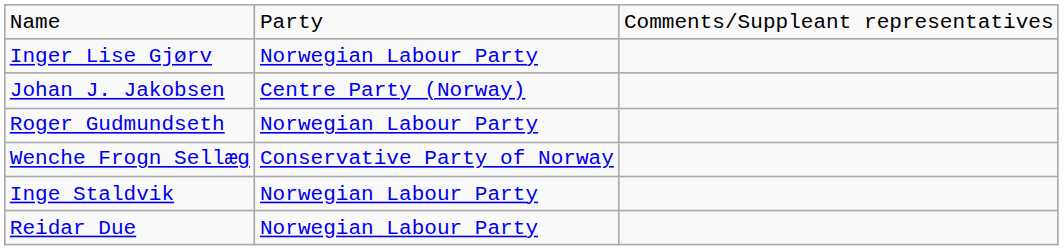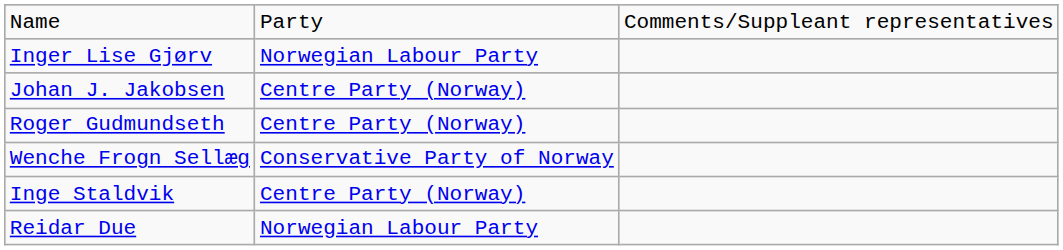 <table class="wikitable">
 <tr>
 <td>Name</td>
 <td>Party</td>
 <td>Comments/Suppleant representatives</td>
 </tr>
 <tr>
 <td><a href='#'>Inger Lise Gjørv</a></td>
 <td><a href='#'>Norwegian Labour Party</a></td>
 <td></td>
 </tr>
 <tr>
 <td><a href='#'>Johan J. Jakobsen</a></td>
 <td><a href='#'>Centre Party (Norway)</a></td>
 <td></td>
 </tr>
 <tr>
 <td><a href='#'>Roger Gudmundseth</a></td>
-<td><a href='#'>Norwegian Labour Party</a></td>
+<td><a href='#'>Centre Party (Norway)</a></td>
 <td></td>
 </tr>
 <tr>
 <td><a href='#'>Wenche Frogn Sellæg</a></td>
 <td><a href='#'>Conservative Party of Norway</a></td>
 <td></td>
 </tr>
 <tr>
 <td><a href='#'>Inge Staldvik</a></td>
-<td><a href='#'>Norwegian Labour Party</a></td>
+<td><a href='#'>Centre Party (Norway)</a></td>
 <td></td>
 </tr>
 <tr>
 <td><a href='#'>Reidar Due</a></td>
 <td><a href='#'>Norwegian Labour Party</a></td>
 <td></td>
 </tr>
 </table>
